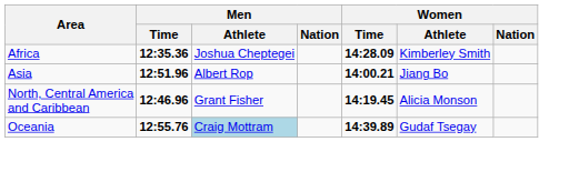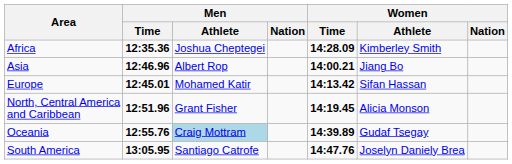 <table class="wikitable">
 <tr>
 <th rowspan=2>Area</th>
 <th colspan=3>Men</th>
 <th colspan=3>Women</th>
 </tr>
 <tr>
 <th>Time</th>
 <th>Athlete</th>
 <th>Nation</th>
 <th>Time</th>
 <th>Athlete</th>
 <th>Nation</th>
 </tr>
 <tr>
 <td><a href='#'>Africa</a> </td>
 <td><strong>12:35.36</strong> </td>
 <td><a href='#'>Joshua Cheptegei</a></td>
 <td></td>
 <td><strong>14:28.09</strong></td>
 <td><a href='#'>Kimberley Smith</a></td>
 <td></td>
 </tr>
 <tr>
 <td><a href='#'>Asia</a> </td>
-<td><strong>12:51.96</strong></td>
+<td><strong>12:46.96</strong></td>
 <td><a href='#'>Albert Rop</a></td>
 <td></td>
 <td><strong>14:00.21</strong> </td>
 <td><a href='#'>Jiang Bo</a></td>
 <td></td>
 </tr>
 <tr>
+<td><a href='#'>Europe</a> </td>
+<td><strong>12:45.01</strong></td>
+<td><a href='#'>Mohamed Katir</a></td>
+<td></td>
+<td><strong>14:13.42</strong></td>
+<td><a href='#'>Sifan Hassan</a></td>
+<td></td>
+</tr>
+<tr>
 <td><a href='#'>North, Central America<br> and Caribbean</a> </td>
-<td><strong>12:46.96</strong></td>
+<td><strong>12:51.96</strong></td>
 <td><a href='#'>Grant Fisher</a></td>
 <td></td>
 <td><strong>14:19.45</strong></td>
 <td><a href='#'>Alicia Monson</a></td>
 <td></td>
 </tr>
 <tr>
 <td><a href='#'>Oceania</a> </td>
 <td><strong>12:55.76</strong></td>
 <td style="background: lightblue;"><a href='#'>Craig Mottram</a></td>
 <td></td>
 <td><strong>14:39.89</strong></td>
 <td><a href='#'>Gudaf Tsegay</a></td>
 <td></td>
 </tr>
+<tr>
+<td><a href='#'>South America</a> </td>
+<td><strong>13:05.95</strong></td>
+<td><a href='#'>Santiago Catrofe</a></td>
+<td></td>
+<td><strong>14:47.76</strong></td>
+<td><a href='#'>Joselyn Daniely Brea</a></td>
+<td></td>
+</tr>
 </table>
